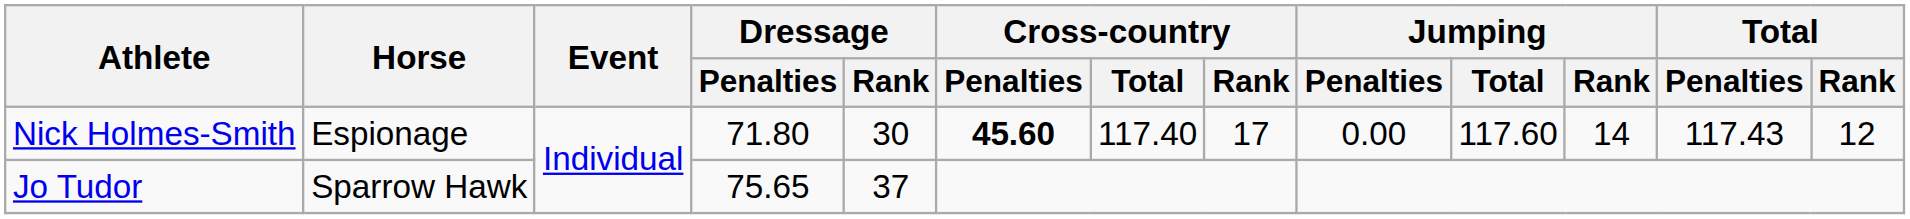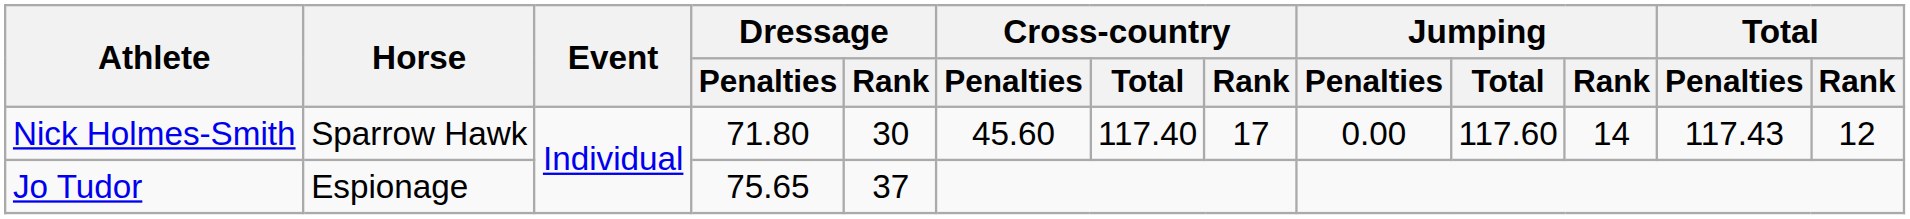 <table class=wikitable style="font-size:90%">
 <tr>
 <th rowspan="2">Athlete</th>
 <th rowspan="2">Horse</th>
 <th rowspan="2">Event</th>
 <th colspan="2">Dressage</th>
 <th colspan="3">Cross-country</th>
 <th colspan="3">Jumping</th>
 <th colspan="2">Total</th>
 </tr>
 <tr style="font-size:95%">
 <th>Penalties</th>
 <th>Rank</th>
 <th>Penalties</th>
 <th>Total</th>
 <th>Rank</th>
 <th>Penalties</th>
 <th>Total</th>
 <th>Rank</th>
 <th>Penalties</th>
 <th>Rank</th>
 </tr>
 <tr align=center>
 <td align=left><a href='#'>Nick Holmes-Smith</a></td>
-<td align=left>Espionage</td>
+<td align=left>Sparrow Hawk</td>
 <td align=left rowspan=2><a href='#'>Individual</a></td>
 <td>71.80</td>
 <td>30</td>
-<td><strong>45.60</strong></td>
+<td>45.60</td>
 <td>117.40</td>
 <td>17</td>
 <td>0.00</td>
 <td>117.60</td>
 <td>14</td>
 <td>117.43</td>
 <td>12</td>
 </tr>
 <tr align=center>
 <td align=left><a href='#'>Jo Tudor</a></td>
-<td align=left>Sparrow Hawk</td>
+<td align=left>Espionage</td>
 <td>75.65</td>
 <td>37</td>
 <td colspan=3></td>
 <td colspan=5></td>
 </tr>
 </table>
